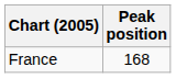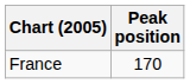 <table class="wikitable">
 <tr>
 <th align="left">Chart (2005)</th>
 <th style="text-align:center;">Peak<br>position</th>
 </tr>
 <tr>
 <td>France</td>
-<td style="text-align:center;">168 </td>
+<td style="text-align:center;">170 </td>
 </tr>
 </table>
